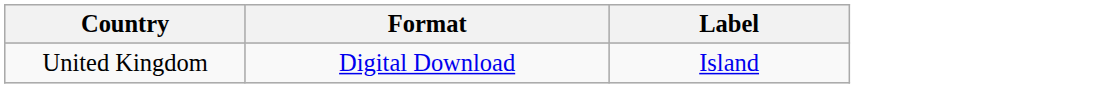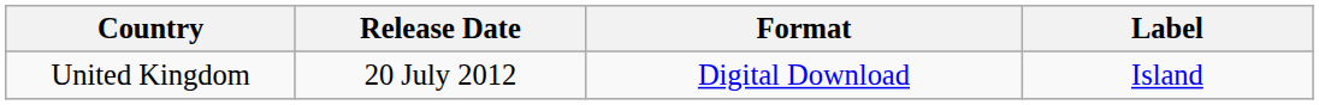 <table class="wikitable" style="text-align: center;">
 <tr>
 <th style="width: 150px;">Country</th>
+<th style="width: 150px;">Release Date</th>
 <th style="width: 230px;">Format</th>
 <th style="width: 150px;">Label</th>
 </tr>
 <tr>
 <td>United Kingdom</td>
+<td>20 July 2012</td>
 <td><a href='#'>Digital Download</a></td>
 <td><a href='#'>Island</a></td>
 </tr>
 </table>
